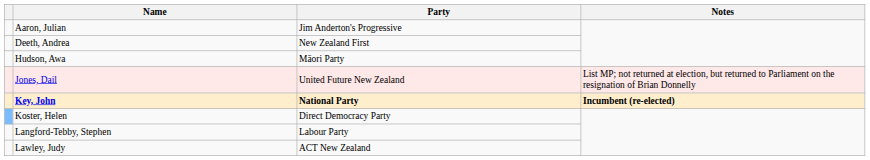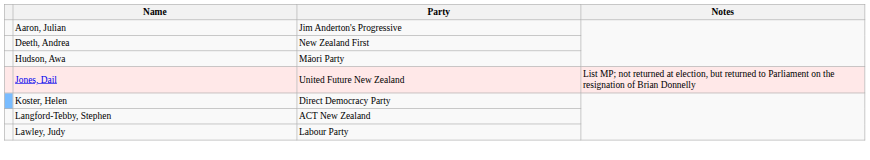 <table class="wikitable" width="70%" style="font-size:95%;">
 <tr>
 <th width=1%></th>
 <th width=33%>Name</th>
 <th width=33%>Party</th>
 <th width=33%>Notes</th>
 </tr>
 <tr -->
 <td bgcolor=></td>
 <td>Aaron, Julian</td>
 <td>Jim Anderton's Progressive</td>
 </tr>
 <tr -->
 <td bgcolor=></td>
 <td>Deeth, Andrea</td>
 <td>New Zealand First</td>
 </tr>
 <tr -->
 <td bgcolor=></td>
 <td>Hudson, Awa</td>
 <td>Māori Party</td>
 </tr>
 <tr ---- bgcolor=#FFE8E8>
 <td bgcolor=></td>
 <td><a href='#'>Jones, Dail</a></td>
 <td>United Future New Zealand</td>
 <td>List MP; not returned at election, but returned to Parliament on the resignation of Brian Donnelly</td>
 </tr>
-<tr ---- bgcolor=#FFEECC>
-<td bgcolor=></td>
-<td><strong><a href='#'>Key, John</a></strong></td>
-<td><strong>National Party</strong></td>
-<td><strong>Incumbent (re-elected)</strong></td>
-</tr>
 <tr -->
 <td bgcolor=#79bcff></td>
 <td>Koster, Helen</td>
 <td>Direct Democracy Party</td>
 </tr>
 <tr -->
 <td bgcolor=></td>
 <td>Langford-Tebby, Stephen</td>
-<td>Labour Party</td>
+<td>ACT New Zealand</td>
 </tr>
 <tr -->
 <td bgcolor=></td>
 <td>Lawley, Judy</td>
-<td>ACT New Zealand</td>
+<td>Labour Party</td>
 </tr>
 </table>
